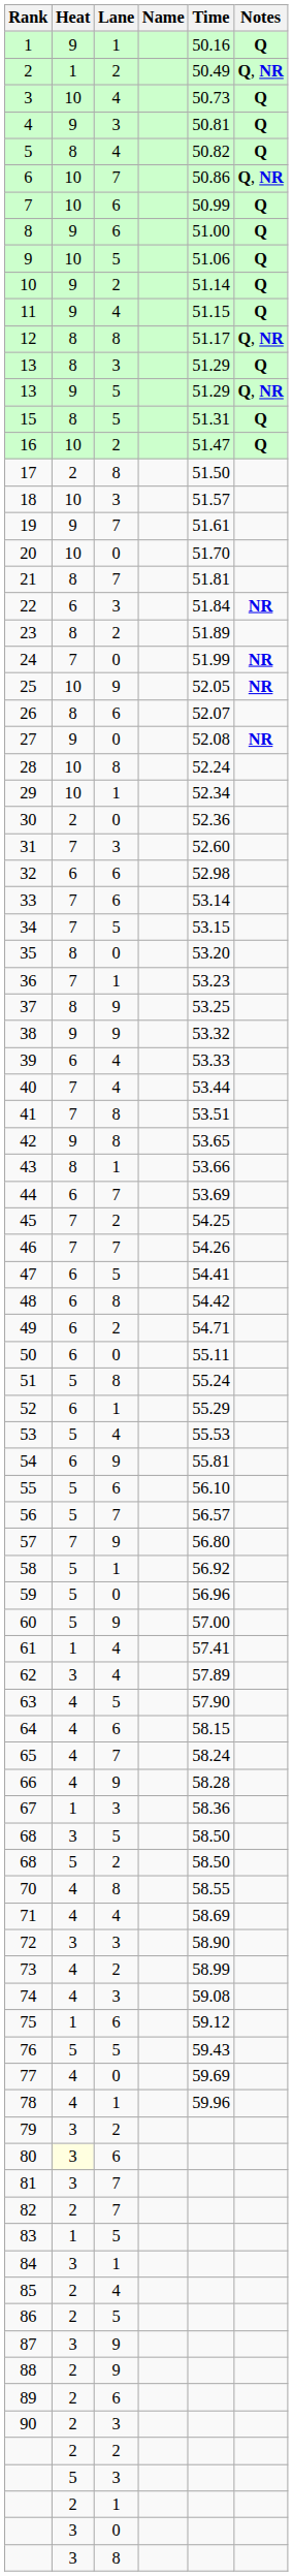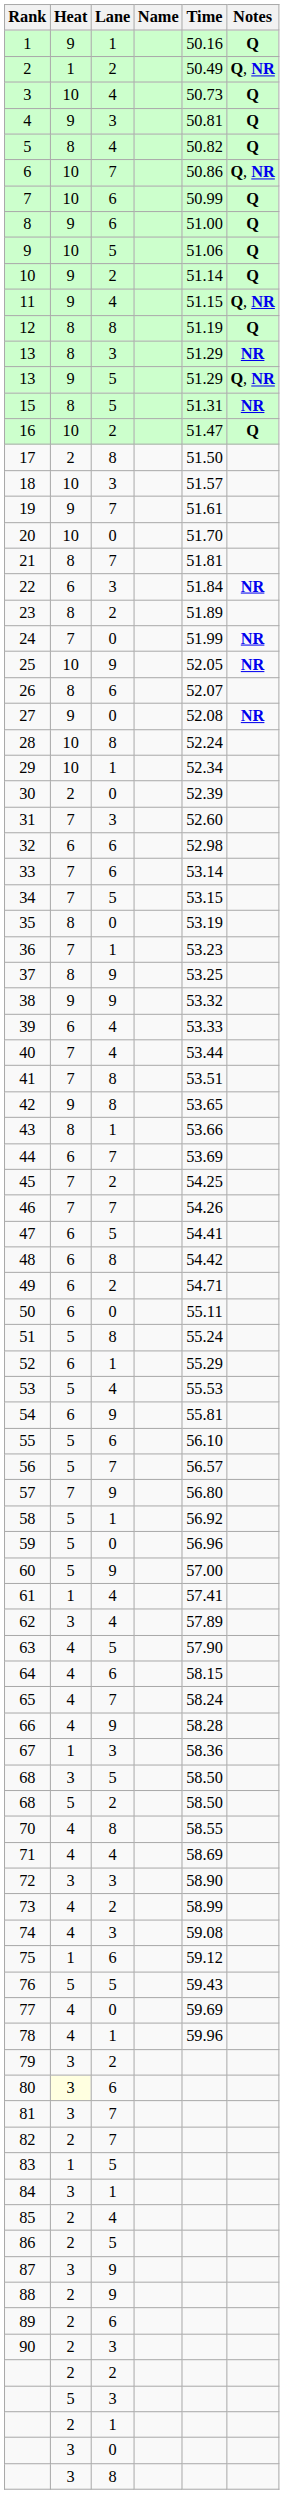 <table class="wikitable sortable" style="text-align:center">
 <tr>
 <th>Rank</th>
 <th>Heat</th>
 <th>Lane</th>
 <th>Name</th>
 <th>Time</th>
 <th>Notes</th>
 </tr>
 <tr bgcolor=ccffcc>
 <td>1</td>
 <td>9</td>
 <td>1</td>
 <td align=left></td>
 <td>50.16</td>
 <td><strong>Q</strong></td>
 </tr>
 <tr bgcolor=ccffcc>
 <td>2</td>
 <td>1</td>
 <td>2</td>
 <td align=left></td>
 <td>50.49</td>
 <td><strong>Q</strong>, <strong><a href='#'>NR</a></strong></td>
 </tr>
 <tr bgcolor=ccffcc>
 <td>3</td>
 <td>10</td>
 <td>4</td>
 <td align=left></td>
 <td>50.73</td>
 <td><strong>Q</strong></td>
 </tr>
 <tr bgcolor=ccffcc>
 <td>4</td>
 <td>9</td>
 <td>3</td>
 <td align=left></td>
 <td>50.81</td>
 <td><strong>Q</strong></td>
 </tr>
 <tr bgcolor=ccffcc>
 <td>5</td>
 <td>8</td>
 <td>4</td>
 <td align=left></td>
 <td>50.82</td>
 <td><strong>Q</strong></td>
 </tr>
 <tr bgcolor=ccffcc>
 <td>6</td>
 <td>10</td>
 <td>7</td>
 <td align=left></td>
 <td>50.86</td>
 <td><strong>Q</strong>, <strong><a href='#'>NR</a></strong></td>
 </tr>
 <tr bgcolor=ccffcc>
 <td>7</td>
 <td>10</td>
 <td>6</td>
 <td align=left></td>
 <td>50.99</td>
 <td><strong>Q</strong></td>
 </tr>
 <tr bgcolor=ccffcc>
 <td>8</td>
 <td>9</td>
 <td>6</td>
 <td align=left></td>
 <td>51.00</td>
 <td><strong>Q</strong></td>
 </tr>
 <tr bgcolor=ccffcc>
 <td>9</td>
 <td>10</td>
 <td>5</td>
 <td align=left></td>
 <td>51.06</td>
 <td><strong>Q</strong></td>
 </tr>
 <tr bgcolor=ccffcc>
 <td>10</td>
 <td>9</td>
 <td>2</td>
 <td align=left></td>
 <td>51.14</td>
 <td><strong>Q</strong></td>
 </tr>
 <tr bgcolor=ccffcc>
 <td>11</td>
 <td>9</td>
 <td>4</td>
 <td align=left></td>
 <td>51.15</td>
-<td><strong>Q</strong></td>
+<td><strong>Q</strong>, <strong><a href='#'>NR</a></strong></td>
 </tr>
 <tr bgcolor=ccffcc>
 <td>12</td>
 <td>8</td>
 <td>8</td>
 <td align=left></td>
-<td>51.17</td>
-<td><strong>Q</strong>, <strong><a href='#'>NR</a></strong></td>
+<td>51.19</td>
+<td><strong>Q</strong></td>
 </tr>
 <tr bgcolor=ccffcc>
 <td>13</td>
 <td>8</td>
 <td>3</td>
 <td align=left></td>
 <td>51.29</td>
-<td><strong>Q</strong></td>
+<td><strong><a href='#'>NR</a></strong></td>
 </tr>
 <tr bgcolor=ccffcc>
 <td>13</td>
 <td>9</td>
 <td>5</td>
 <td align=left></td>
 <td>51.29</td>
 <td><strong>Q</strong>, <strong><a href='#'>NR</a></strong></td>
 </tr>
 <tr bgcolor=ccffcc>
 <td>15</td>
 <td>8</td>
 <td>5</td>
 <td align=left></td>
 <td>51.31</td>
-<td><strong>Q</strong></td>
+<td><strong><a href='#'>NR</a></strong></td>
 </tr>
 <tr bgcolor=ccffcc>
 <td>16</td>
 <td>10</td>
 <td>2</td>
 <td align=left></td>
 <td>51.47</td>
 <td><strong>Q</strong></td>
 </tr>
 <tr>
 <td>17</td>
 <td>2</td>
 <td>8</td>
 <td align=left></td>
 <td>51.50</td>
 <td></td>
 </tr>
 <tr>
 <td>18</td>
 <td>10</td>
 <td>3</td>
 <td align=left></td>
 <td>51.57</td>
 <td></td>
 </tr>
 <tr>
 <td>19</td>
 <td>9</td>
 <td>7</td>
 <td align=left></td>
 <td>51.61</td>
 <td></td>
 </tr>
 <tr>
 <td>20</td>
 <td>10</td>
 <td>0</td>
 <td align=left></td>
 <td>51.70</td>
 <td></td>
 </tr>
 <tr>
 <td>21</td>
 <td>8</td>
 <td>7</td>
 <td align=left></td>
 <td>51.81</td>
 <td></td>
 </tr>
 <tr>
 <td>22</td>
 <td>6</td>
 <td>3</td>
 <td align=left></td>
 <td>51.84</td>
 <td><strong><a href='#'>NR</a></strong></td>
 </tr>
 <tr>
 <td>23</td>
 <td>8</td>
 <td>2</td>
 <td align=left></td>
 <td>51.89</td>
 <td></td>
 </tr>
 <tr>
 <td>24</td>
 <td>7</td>
 <td>0</td>
 <td align=left></td>
 <td>51.99</td>
 <td><strong><a href='#'>NR</a></strong></td>
 </tr>
 <tr>
 <td>25</td>
 <td>10</td>
 <td>9</td>
 <td align=left></td>
 <td>52.05</td>
 <td><strong><a href='#'>NR</a></strong></td>
 </tr>
 <tr>
 <td>26</td>
 <td>8</td>
 <td>6</td>
 <td align=left></td>
 <td>52.07</td>
 <td></td>
 </tr>
 <tr>
 <td>27</td>
 <td>9</td>
 <td>0</td>
 <td align=left></td>
 <td>52.08</td>
 <td><strong><a href='#'>NR</a></strong></td>
 </tr>
 <tr>
 <td>28</td>
 <td>10</td>
 <td>8</td>
 <td align=left></td>
 <td>52.24</td>
 <td></td>
 </tr>
 <tr>
 <td>29</td>
 <td>10</td>
 <td>1</td>
 <td align=left></td>
 <td>52.34</td>
 <td></td>
 </tr>
 <tr>
 <td>30</td>
 <td>2</td>
 <td>0</td>
 <td align=left></td>
-<td>52.36</td>
+<td>52.39</td>
 <td></td>
 </tr>
 <tr>
 <td>31</td>
 <td>7</td>
 <td>3</td>
 <td align=left></td>
 <td>52.60</td>
 <td></td>
 </tr>
 <tr>
 <td>32</td>
 <td>6</td>
 <td>6</td>
 <td align=left></td>
 <td>52.98</td>
 <td></td>
 </tr>
 <tr>
 <td>33</td>
 <td>7</td>
 <td>6</td>
 <td align=left></td>
 <td>53.14</td>
 <td></td>
 </tr>
 <tr>
 <td>34</td>
 <td>7</td>
 <td>5</td>
 <td align=left></td>
 <td>53.15</td>
 <td></td>
 </tr>
 <tr>
 <td>35</td>
 <td>8</td>
 <td>0</td>
 <td align=left></td>
-<td>53.20</td>
+<td>53.19</td>
 <td></td>
 </tr>
 <tr>
 <td>36</td>
 <td>7</td>
 <td>1</td>
 <td align=left></td>
 <td>53.23</td>
 <td></td>
 </tr>
 <tr>
 <td>37</td>
 <td>8</td>
 <td>9</td>
 <td align=left></td>
 <td>53.25</td>
 <td></td>
 </tr>
 <tr>
 <td>38</td>
 <td>9</td>
 <td>9</td>
 <td align=left></td>
 <td>53.32</td>
 <td></td>
 </tr>
 <tr>
 <td>39</td>
 <td>6</td>
 <td>4</td>
 <td align=left></td>
 <td>53.33</td>
 <td></td>
 </tr>
 <tr>
 <td>40</td>
 <td>7</td>
 <td>4</td>
 <td align=left></td>
 <td>53.44</td>
 <td></td>
 </tr>
 <tr>
 <td>41</td>
 <td>7</td>
 <td>8</td>
 <td align=left></td>
 <td>53.51</td>
 <td></td>
 </tr>
 <tr>
 <td>42</td>
 <td>9</td>
 <td>8</td>
 <td align=left></td>
 <td>53.65</td>
 <td></td>
 </tr>
 <tr>
 <td>43</td>
 <td>8</td>
 <td>1</td>
 <td align=left></td>
 <td>53.66</td>
 <td></td>
 </tr>
 <tr>
 <td>44</td>
 <td>6</td>
 <td>7</td>
 <td align=left></td>
 <td>53.69</td>
 <td></td>
 </tr>
 <tr>
 <td>45</td>
 <td>7</td>
 <td>2</td>
 <td align=left></td>
 <td>54.25</td>
 <td></td>
 </tr>
 <tr>
 <td>46</td>
 <td>7</td>
 <td>7</td>
 <td align=left></td>
 <td>54.26</td>
 <td></td>
 </tr>
 <tr>
 <td>47</td>
 <td>6</td>
 <td>5</td>
 <td align=left></td>
 <td>54.41</td>
 <td></td>
 </tr>
 <tr>
 <td>48</td>
 <td>6</td>
 <td>8</td>
 <td align=left></td>
 <td>54.42</td>
 <td></td>
 </tr>
 <tr>
 <td>49</td>
 <td>6</td>
 <td>2</td>
 <td align=left></td>
 <td>54.71</td>
 <td></td>
 </tr>
 <tr>
 <td>50</td>
 <td>6</td>
 <td>0</td>
 <td align=left></td>
 <td>55.11</td>
 <td></td>
 </tr>
 <tr>
 <td>51</td>
 <td>5</td>
 <td>8</td>
 <td align=left></td>
 <td>55.24</td>
 <td></td>
 </tr>
 <tr>
 <td>52</td>
 <td>6</td>
 <td>1</td>
 <td align=left></td>
 <td>55.29</td>
 <td></td>
 </tr>
 <tr>
 <td>53</td>
 <td>5</td>
 <td>4</td>
 <td align=left></td>
 <td>55.53</td>
 <td></td>
 </tr>
 <tr>
 <td>54</td>
 <td>6</td>
 <td>9</td>
 <td align=left></td>
 <td>55.81</td>
 <td></td>
 </tr>
 <tr>
 <td>55</td>
 <td>5</td>
 <td>6</td>
 <td align=left></td>
 <td>56.10</td>
 <td></td>
 </tr>
 <tr>
 <td>56</td>
 <td>5</td>
 <td>7</td>
 <td align=left></td>
 <td>56.57</td>
 <td></td>
 </tr>
 <tr>
 <td>57</td>
 <td>7</td>
 <td>9</td>
 <td align=left></td>
 <td>56.80</td>
 <td></td>
 </tr>
 <tr>
 <td>58</td>
 <td>5</td>
 <td>1</td>
 <td align=left></td>
 <td>56.92</td>
 <td></td>
 </tr>
 <tr>
 <td>59</td>
 <td>5</td>
 <td>0</td>
 <td align=left></td>
 <td>56.96</td>
 <td></td>
 </tr>
 <tr>
 <td>60</td>
 <td>5</td>
 <td>9</td>
 <td align=left></td>
 <td>57.00</td>
 <td></td>
 </tr>
 <tr>
 <td>61</td>
 <td>1</td>
 <td>4</td>
 <td align=left></td>
 <td>57.41</td>
 <td></td>
 </tr>
 <tr>
 <td>62</td>
 <td>3</td>
 <td>4</td>
 <td align=left></td>
 <td>57.89</td>
 <td></td>
 </tr>
 <tr>
 <td>63</td>
 <td>4</td>
 <td>5</td>
 <td align=left></td>
 <td>57.90</td>
 <td></td>
 </tr>
 <tr>
 <td>64</td>
 <td>4</td>
 <td>6</td>
 <td align=left></td>
 <td>58.15</td>
 <td></td>
 </tr>
 <tr>
 <td>65</td>
 <td>4</td>
 <td>7</td>
 <td align=left></td>
 <td>58.24</td>
 <td></td>
 </tr>
 <tr>
 <td>66</td>
 <td>4</td>
 <td>9</td>
 <td align=left></td>
 <td>58.28</td>
 <td></td>
 </tr>
 <tr>
 <td>67</td>
 <td>1</td>
 <td>3</td>
 <td align=left></td>
 <td>58.36</td>
 <td></td>
 </tr>
 <tr>
 <td>68</td>
 <td>3</td>
 <td>5</td>
 <td align=left></td>
 <td>58.50</td>
 <td></td>
 </tr>
 <tr>
 <td>68</td>
 <td>5</td>
 <td>2</td>
 <td align=left></td>
 <td>58.50</td>
 <td></td>
 </tr>
 <tr>
 <td>70</td>
 <td>4</td>
 <td>8</td>
 <td align=left></td>
 <td>58.55</td>
 <td></td>
 </tr>
 <tr>
 <td>71</td>
 <td>4</td>
 <td>4</td>
 <td align=left></td>
 <td>58.69</td>
 <td></td>
 </tr>
 <tr>
 <td>72</td>
 <td>3</td>
 <td>3</td>
 <td align=left></td>
 <td>58.90</td>
 <td></td>
 </tr>
 <tr>
 <td>73</td>
 <td>4</td>
 <td>2</td>
 <td align=left></td>
 <td>58.99</td>
 <td></td>
 </tr>
 <tr>
 <td>74</td>
 <td>4</td>
 <td>3</td>
 <td align=left></td>
 <td>59.08</td>
 <td></td>
 </tr>
 <tr>
 <td>75</td>
 <td>1</td>
 <td>6</td>
 <td align=left></td>
 <td>59.12</td>
 <td></td>
 </tr>
 <tr>
 <td>76</td>
 <td>5</td>
 <td>5</td>
 <td align=left></td>
 <td>59.43</td>
 <td></td>
 </tr>
 <tr>
 <td>77</td>
 <td>4</td>
 <td>0</td>
 <td align=left></td>
 <td>59.69</td>
 <td></td>
 </tr>
 <tr>
 <td>78</td>
 <td>4</td>
 <td>1</td>
 <td align=left></td>
 <td>59.96</td>
 <td></td>
 </tr>
 <tr>
 <td>79</td>
 <td>3</td>
 <td>2</td>
 <td align=left></td>
 <td></td>
 <td></td>
 </tr>
 <tr>
 <td>80</td>
 <td style="background: lightyellow;">3</td>
 <td>6</td>
 <td align=left></td>
 <td></td>
 <td></td>
 </tr>
 <tr>
 <td>81</td>
 <td>3</td>
 <td>7</td>
 <td align=left></td>
 <td></td>
 <td></td>
 </tr>
 <tr>
 <td>82</td>
 <td>2</td>
 <td>7</td>
 <td align=left></td>
 <td></td>
 <td></td>
 </tr>
 <tr>
 <td>83</td>
 <td>1</td>
 <td>5</td>
 <td align=left></td>
 <td></td>
 <td></td>
 </tr>
 <tr>
 <td>84</td>
 <td>3</td>
 <td>1</td>
 <td align=left></td>
 <td></td>
 <td></td>
 </tr>
 <tr>
 <td>85</td>
 <td>2</td>
 <td>4</td>
 <td align=left></td>
 <td></td>
 <td></td>
 </tr>
 <tr>
 <td>86</td>
 <td>2</td>
 <td>5</td>
 <td align=left></td>
 <td></td>
 <td></td>
 </tr>
 <tr>
 <td>87</td>
 <td>3</td>
 <td>9</td>
 <td align=left></td>
 <td></td>
 <td></td>
 </tr>
 <tr>
 <td>88</td>
 <td>2</td>
 <td>9</td>
 <td align=left></td>
 <td></td>
 <td></td>
 </tr>
 <tr>
 <td>89</td>
 <td>2</td>
 <td>6</td>
 <td align=left></td>
 <td></td>
 <td></td>
 </tr>
 <tr>
 <td>90</td>
 <td>2</td>
 <td>3</td>
 <td align=left></td>
 <td></td>
 <td></td>
 </tr>
 <tr>
 <td></td>
 <td>2</td>
 <td>2</td>
 <td align=left></td>
 <td></td>
 <td></td>
 </tr>
 <tr>
 <td></td>
 <td>5</td>
 <td>3</td>
 <td align=left></td>
 <td></td>
 <td></td>
 </tr>
 <tr>
 <td></td>
 <td>2</td>
 <td>1</td>
 <td align=left></td>
 <td></td>
 <td></td>
 </tr>
 <tr>
 <td></td>
 <td>3</td>
 <td>0</td>
 <td align=left></td>
 <td></td>
 <td></td>
 </tr>
 <tr>
 <td></td>
 <td>3</td>
 <td>8</td>
 <td align=left></td>
 <td></td>
 <td></td>
 </tr>
 </table>
